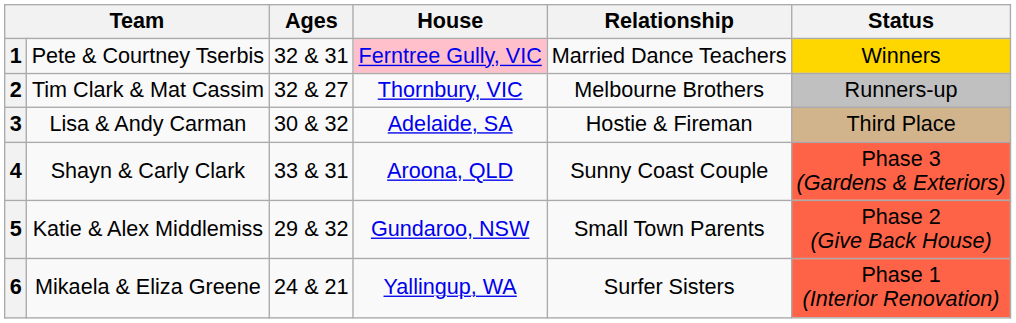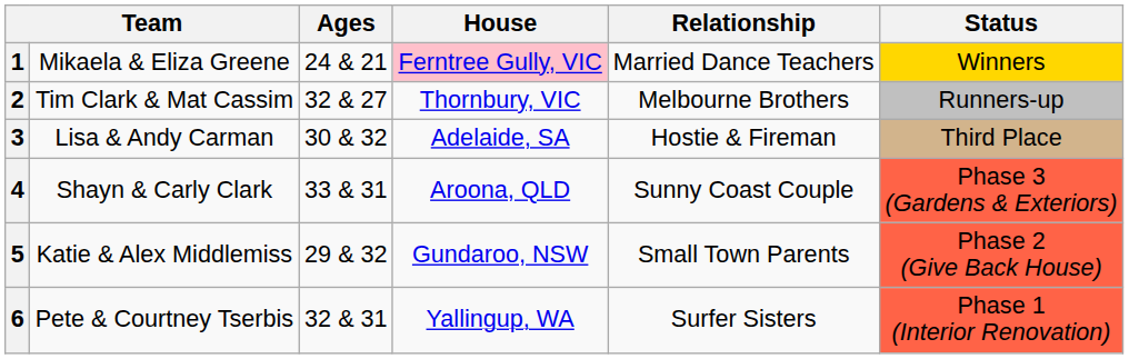 <table class="wikitable" style="text-align: center;">
 <tr valign="top">
 <th colspan="2">Team</th>
 <th>Ages</th>
 <th>House</th>
 <th>Relationship</th>
 <th>Status</th>
 </tr>
 <tr>
 <th>1</th>
-<td>Pete & Courtney Tserbis</td>
-<td>32 & 31</td>
+<td>Mikaela & Eliza Greene</td>
+<td>24 & 21</td>
 <td style="background: pink;"><a href='#'>Ferntree Gully, VIC</a></td>
 <td>Married Dance Teachers</td>
 <td bgcolor="Gold">Winners</td>
 </tr>
 <tr>
 <th>2</th>
 <td>Tim Clark & Mat Cassim</td>
 <td>32 & 27</td>
 <td><a href='#'>Thornbury, VIC</a></td>
 <td>Melbourne  Brothers</td>
 <td bgcolor="Silver">Runners-up</td>
 </tr>
 <tr>
 <th>3</th>
 <td>Lisa & Andy Carman</td>
 <td>30 & 32</td>
 <td><a href='#'>Adelaide, SA</a></td>
 <td>Hostie & Fireman</td>
 <td bgcolor="tan">Third Place</td>
 </tr>
 <tr>
 <th>4</th>
 <td>Shayn & Carly Clark</td>
 <td>33 & 31</td>
 <td><a href='#'>Aroona, QLD</a></td>
 <td>Sunny Coast Couple</td>
 <td bgcolor="tomato">Phase 3<br><em>(Gardens & Exteriors)</em></td>
 </tr>
 <tr>
 <th>5</th>
 <td>Katie & Alex Middlemiss</td>
 <td>29 & 32</td>
 <td><a href='#'>Gundaroo, NSW</a></td>
 <td>Small Town Parents</td>
 <td bgcolor="tomato">Phase 2<br><em>(Give Back House)</em></td>
 </tr>
 <tr>
 <th>6</th>
-<td>Mikaela & Eliza Greene</td>
-<td>24 & 21</td>
+<td>Pete & Courtney Tserbis</td>
+<td>32 & 31</td>
 <td><a href='#'>Yallingup, WA</a></td>
 <td>Surfer Sisters</td>
 <td bgcolor="tomato">Phase 1<br><em>(Interior Renovation)</em></td>
 </tr>
 </table>
